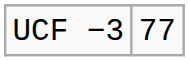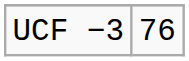 <table class="wikitable">
 <tr align="center">
 </tr>
 <tr align="center">
 <td>UCF −3</td>
-<td>77</td>
+<td>76</td>
 </tr>
 </table>
